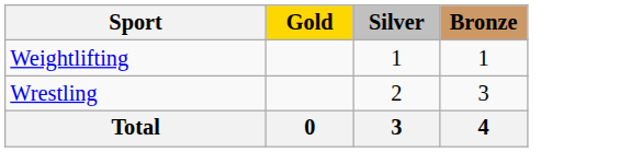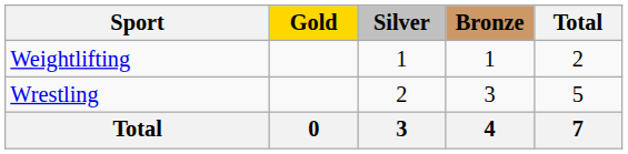 <table class="wikitable sortable" style="text-align:center;">
 <tr>
 <th width=180>Sport</th>
 <th scope="col" style="background:gold; width:55px;">Gold</th>
 <th scope="col" style="background:silver; width:55px;">Silver</th>
 <th scope="col" style="background:#cc9966; width:55px;">Bronze</th>
+<th width=55>Total</th>
 </tr>
 <tr>
 <td align=left><a href='#'>Weightlifting</a></td>
 <td></td>
 <td>1</td>
 <td>1</td>
+<td>2</td>
 </tr>
 <tr>
 <td align=left><a href='#'>Wrestling</a></td>
 <td></td>
 <td>2</td>
 <td>3</td>
+<td>5</td>
 </tr>
 <tr class="sortbottom">
 <th>Total</th>
 <th>0</th>
 <th>3</th>
 <th>4</th>
+<th>7</th>
 </tr>
 </table>
